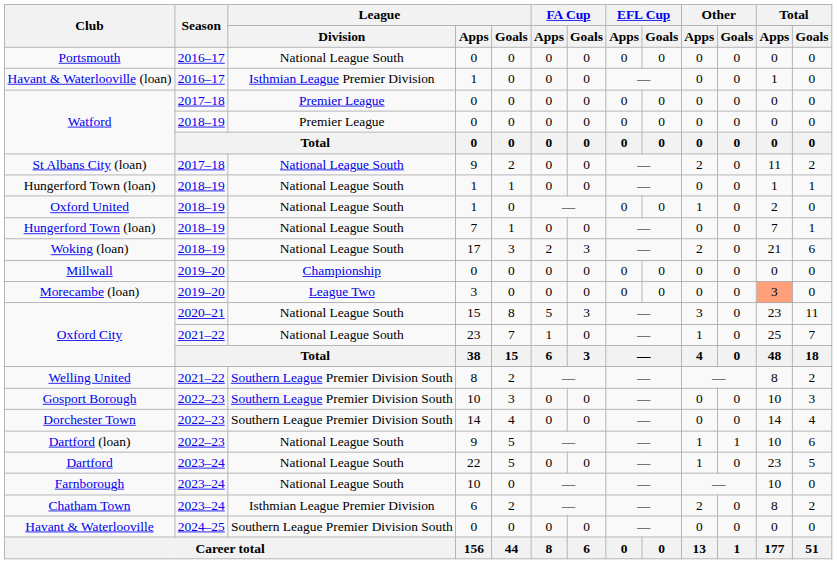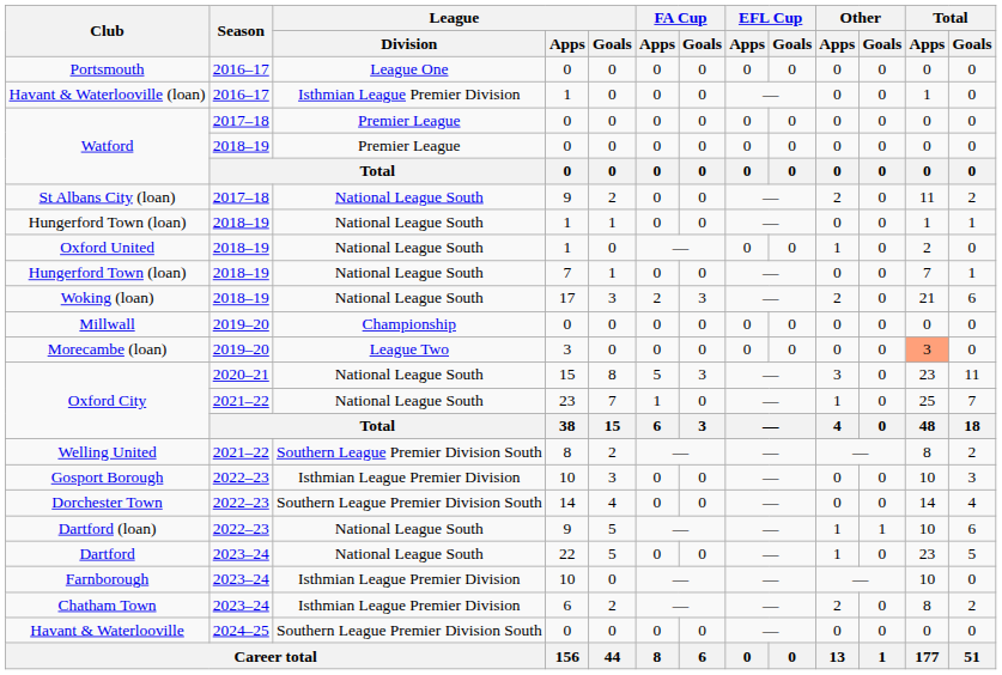 <table class="wikitable" style="text-align:center">
 <tr>
 <th rowspan="2">Club</th>
 <th rowspan="2">Season</th>
 <th colspan="3">League</th>
 <th colspan="2"><a href='#'>FA Cup</a></th>
 <th colspan="2"><a href='#'>EFL Cup</a></th>
 <th colspan="2">Other</th>
 <th colspan="2">Total</th>
 </tr>
 <tr>
 <th>Division</th>
 <th>Apps</th>
 <th>Goals</th>
 <th>Apps</th>
 <th>Goals</th>
 <th>Apps</th>
 <th>Goals</th>
 <th>Apps</th>
 <th>Goals</th>
 <th>Apps</th>
 <th>Goals</th>
 </tr>
 <tr>
 <td><a href='#'>Portsmouth</a></td>
 <td><a href='#'>2016–17</a></td>
-<td>National League South</td>
+<td><a href='#'>League One</a></td>
 <td>0</td>
 <td>0</td>
 <td>0</td>
 <td>0</td>
 <td>0</td>
 <td>0</td>
 <td>0</td>
 <td>0</td>
 <td>0</td>
 <td>0</td>
 </tr>
 <tr>
 <td><a href='#'>Havant & Waterlooville</a> (loan)</td>
 <td><a href='#'>2016–17</a></td>
 <td><a href='#'>Isthmian League</a> Premier Division</td>
 <td>1</td>
 <td>0</td>
 <td>0</td>
 <td>0</td>
 <td colspan="2">—</td>
 <td>0</td>
 <td>0</td>
 <td>1</td>
 <td>0</td>
 </tr>
 <tr>
 <td rowspan="3"><a href='#'>Watford</a></td>
 <td><a href='#'>2017–18</a></td>
 <td><a href='#'>Premier League</a></td>
 <td>0</td>
 <td>0</td>
 <td>0</td>
 <td>0</td>
 <td>0</td>
 <td>0</td>
 <td>0</td>
 <td>0</td>
 <td>0</td>
 <td>0</td>
 </tr>
 <tr>
 <td><a href='#'>2018–19</a></td>
 <td>Premier League</td>
 <td>0</td>
 <td>0</td>
 <td>0</td>
 <td>0</td>
 <td>0</td>
 <td>0</td>
 <td>0</td>
 <td>0</td>
 <td>0</td>
 <td>0</td>
 </tr>
 <tr>
 <th colspan="2">Total</th>
 <th>0</th>
 <th>0</th>
 <th>0</th>
 <th>0</th>
 <th>0</th>
 <th>0</th>
 <th>0</th>
 <th>0</th>
 <th>0</th>
 <th>0</th>
 </tr>
 <tr>
 <td><a href='#'>St Albans City</a> (loan)</td>
 <td><a href='#'>2017–18</a></td>
 <td><a href='#'>National League South</a></td>
 <td>9</td>
 <td>2</td>
 <td>0</td>
 <td>0</td>
 <td colspan="2">—</td>
 <td>2</td>
 <td>0</td>
 <td>11</td>
 <td>2</td>
 </tr>
 <tr>
 <td>Hungerford Town (loan)</td>
 <td><a href='#'>2018–19</a></td>
 <td>National League South</td>
 <td>1</td>
 <td>1</td>
 <td>0</td>
 <td>0</td>
 <td colspan="2">—</td>
 <td>0</td>
 <td>0</td>
 <td>1</td>
 <td>1</td>
 </tr>
 <tr>
 <td><a href='#'>Oxford United</a></td>
 <td><a href='#'>2018–19</a></td>
 <td>National League South</td>
 <td>1</td>
 <td>0</td>
 <td colspan="2">—</td>
 <td>0</td>
 <td>0</td>
 <td>1</td>
 <td>0</td>
 <td>2</td>
 <td>0</td>
 </tr>
 <tr>
 <td><a href='#'>Hungerford Town</a> (loan)</td>
 <td><a href='#'>2018–19</a></td>
 <td>National League South</td>
 <td>7</td>
 <td>1</td>
 <td>0</td>
 <td>0</td>
 <td colspan="2">—</td>
 <td>0</td>
 <td>0</td>
 <td>7</td>
 <td>1</td>
 </tr>
 <tr>
 <td><a href='#'>Woking</a> (loan)</td>
 <td><a href='#'>2018–19</a></td>
 <td>National League South</td>
 <td>17</td>
 <td>3</td>
 <td>2</td>
 <td>3</td>
 <td colspan="2">—</td>
 <td>2</td>
 <td>0</td>
 <td>21</td>
 <td>6</td>
 </tr>
 <tr>
 <td><a href='#'>Millwall</a></td>
 <td><a href='#'>2019–20</a></td>
 <td><a href='#'>Championship</a></td>
 <td>0</td>
 <td>0</td>
 <td>0</td>
 <td>0</td>
 <td>0</td>
 <td>0</td>
 <td>0</td>
 <td>0</td>
 <td>0</td>
 <td>0</td>
 </tr>
 <tr>
 <td><a href='#'>Morecambe</a> (loan)</td>
 <td><a href='#'>2019–20</a></td>
 <td><a href='#'>League Two</a></td>
 <td>3</td>
 <td>0</td>
 <td>0</td>
 <td>0</td>
 <td>0</td>
 <td>0</td>
 <td>0</td>
 <td>0</td>
 <td style="background: lightsalmon;">3</td>
 <td>0</td>
 </tr>
 <tr>
 <td rowspan="3"><a href='#'>Oxford City</a></td>
 <td><a href='#'>2020–21</a></td>
 <td>National League South</td>
 <td>15</td>
 <td>8</td>
 <td>5</td>
 <td>3</td>
 <td colspan="2">—</td>
 <td>3</td>
 <td>0</td>
 <td>23</td>
 <td>11</td>
 </tr>
 <tr>
 <td><a href='#'>2021–22</a></td>
 <td>National League South</td>
 <td>23</td>
 <td>7</td>
 <td>1</td>
 <td>0</td>
 <td colspan="2">—</td>
 <td>1</td>
 <td>0</td>
 <td>25</td>
 <td>7</td>
 </tr>
 <tr>
 <th colspan="2">Total</th>
 <th>38</th>
 <th>15</th>
 <th>6</th>
 <th>3</th>
 <th colspan="2">—</th>
 <th>4</th>
 <th>0</th>
 <th>48</th>
 <th>18</th>
 </tr>
 <tr>
 <td><a href='#'>Welling United</a></td>
 <td><a href='#'>2021–22</a></td>
 <td><a href='#'>Southern League</a> Premier Division South</td>
 <td>8</td>
 <td>2</td>
 <td colspan="2">—</td>
 <td colspan="2">—</td>
 <td colspan="2">—</td>
 <td>8</td>
 <td>2</td>
 </tr>
 <tr>
 <td><a href='#'>Gosport Borough</a></td>
 <td><a href='#'>2022–23</a></td>
-<td><a href='#'>Southern League</a> Premier Division South</td>
+<td>Isthmian League Premier Division</td>
 <td>10</td>
 <td>3</td>
 <td>0</td>
 <td>0</td>
 <td colspan="2">—</td>
 <td>0</td>
 <td>0</td>
 <td>10</td>
 <td>3</td>
 </tr>
 <tr>
 <td><a href='#'>Dorchester Town</a></td>
 <td><a href='#'>2022–23</a></td>
 <td>Southern League Premier Division South</td>
 <td>14</td>
 <td>4</td>
 <td>0</td>
 <td>0</td>
 <td colspan="2">—</td>
 <td>0</td>
 <td>0</td>
 <td>14</td>
 <td>4</td>
 </tr>
 <tr>
 <td><a href='#'>Dartford</a> (loan)</td>
 <td><a href='#'>2022–23</a></td>
 <td>National League South</td>
 <td>9</td>
 <td>5</td>
 <td colspan="2">—</td>
 <td colspan="2">—</td>
 <td>1</td>
 <td>1</td>
 <td>10</td>
 <td>6</td>
 </tr>
 <tr>
 <td><a href='#'>Dartford</a></td>
 <td><a href='#'>2023–24</a></td>
 <td>National League South</td>
 <td>22</td>
 <td>5</td>
 <td>0</td>
 <td>0</td>
 <td colspan="2">—</td>
 <td>1</td>
 <td>0</td>
 <td>23</td>
 <td>5</td>
 </tr>
 <tr>
 <td><a href='#'>Farnborough</a></td>
 <td><a href='#'>2023–24</a></td>
-<td>National League South</td>
+<td>Isthmian League Premier Division</td>
 <td>10</td>
 <td>0</td>
 <td colspan="2">—</td>
 <td colspan="2">—</td>
 <td colspan="2">—</td>
 <td>10</td>
 <td>0</td>
 </tr>
 <tr>
 <td><a href='#'>Chatham Town</a></td>
 <td><a href='#'>2023–24</a></td>
 <td>Isthmian League Premier Division</td>
 <td>6</td>
 <td>2</td>
 <td colspan="2">—</td>
 <td colspan="2">—</td>
 <td>2</td>
 <td>0</td>
 <td>8</td>
 <td>2</td>
 </tr>
 <tr>
 <td><a href='#'>Havant & Waterlooville</a></td>
 <td><a href='#'>2024–25</a></td>
 <td>Southern League Premier Division South</td>
 <td>0</td>
 <td>0</td>
 <td>0</td>
 <td>0</td>
 <td colspan="2">—</td>
 <td>0</td>
 <td>0</td>
 <td>0</td>
 <td>0</td>
 </tr>
 <tr>
 <th colspan="3">Career total</th>
 <th>156</th>
 <th>44</th>
 <th>8</th>
 <th>6</th>
 <th>0</th>
 <th>0</th>
 <th>13</th>
 <th>1</th>
 <th>177</th>
 <th>51</th>
 </tr>
 </table>
